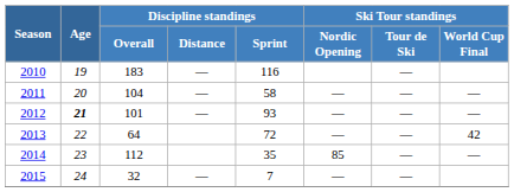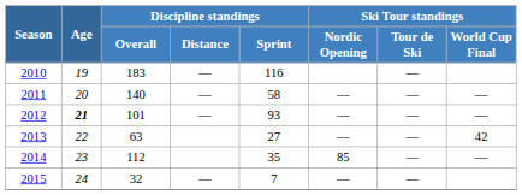 <table class="wikitable" style="font-size:95%; text-align:center; border:grey solid 1px; border-collapse:collapse; background:#ffffff;">
 <tr>
 <th style="background-color:#369; color:white; width:60px;" rowspan="2"> Season </th>
 <th style="background-color:#369; color:white; width:40px;" rowspan="2"> Age </th>
 <th style="background-color:#4180be; color:white;" colspan="3">Discipline standings</th>
 <th style="background-color:#4180be; color:white;" colspan="3">Ski Tour standings</th>
 </tr>
 <tr>
 <th style="background-color:#4180be; color:white; width:75px;">Overall</th>
 <th style="background-color:#4180be; color:white; width:75px;">Distance</th>
 <th style="background-color:#4180be; color:white; width:75px;">Sprint</th>
 <th style="background-color:#4180be; color:white; width:75px;">Nordic<br>Opening</th>
 <th style="background-color:#4180be; color:white; width:75px;">Tour de<br>Ski</th>
 <th style="background-color:#4180be; color:white; width:75px;">World Cup<br>Final</th>
 </tr>
 <tr>
 <td><a href='#'>2010</a></td>
 <td><em>19</em></td>
 <td>183</td>
 <td>—</td>
 <td>116</td>
 <td></td>
 <td>—</td>
 <td></td>
 </tr>
 <tr>
 <td><a href='#'>2011</a></td>
 <td><em>20</em></td>
-<td>104</td>
+<td>140</td>
 <td>—</td>
 <td>58</td>
 <td>—</td>
 <td>—</td>
 <td>—</td>
 </tr>
 <tr>
 <td><a href='#'>2012</a></td>
 <td><strong><em>21</em></strong></td>
 <td>101</td>
 <td>—</td>
 <td>93</td>
 <td>—</td>
 <td>—</td>
 <td>—</td>
 </tr>
 <tr>
 <td><a href='#'>2013</a></td>
 <td><em>22</em></td>
-<td>64</td>
+<td>63</td>
 <td></td>
-<td>72</td>
+<td>27</td>
 <td>—</td>
 <td>—</td>
 <td>42</td>
 </tr>
 <tr>
 <td><a href='#'>2014</a></td>
 <td><em>23</em></td>
 <td>112</td>
 <td></td>
 <td>35</td>
 <td>85</td>
 <td>—</td>
 <td>—</td>
 </tr>
 <tr>
 <td><a href='#'>2015</a></td>
 <td><em>24</em></td>
 <td>32</td>
 <td>—</td>
 <td>7</td>
 <td>—</td>
 <td>—</td>
 <td></td>
 </tr>
 <tr>
 </tr>
 </table>
